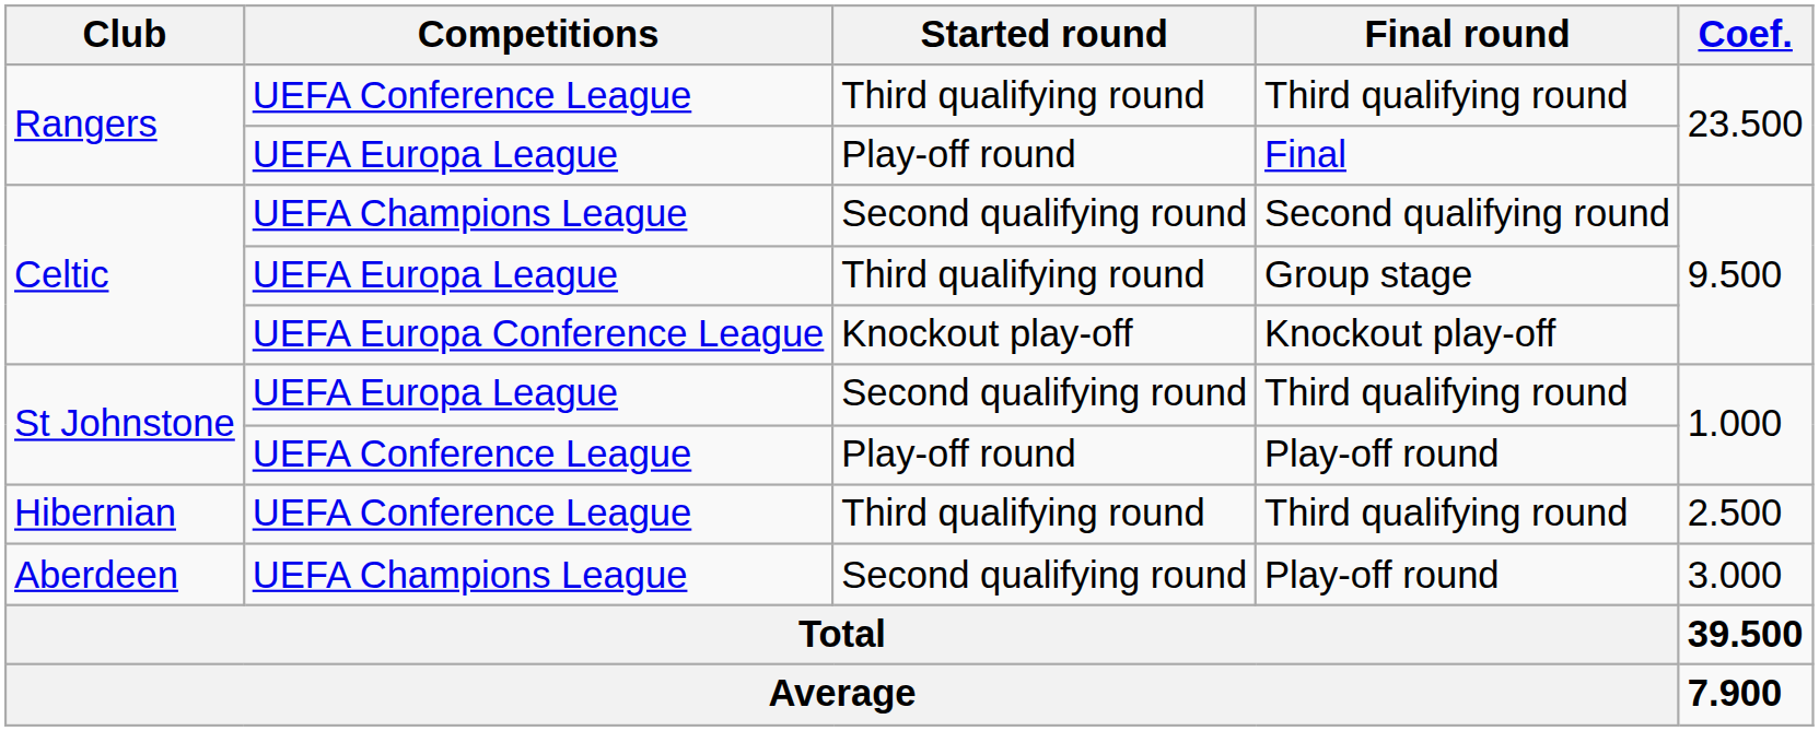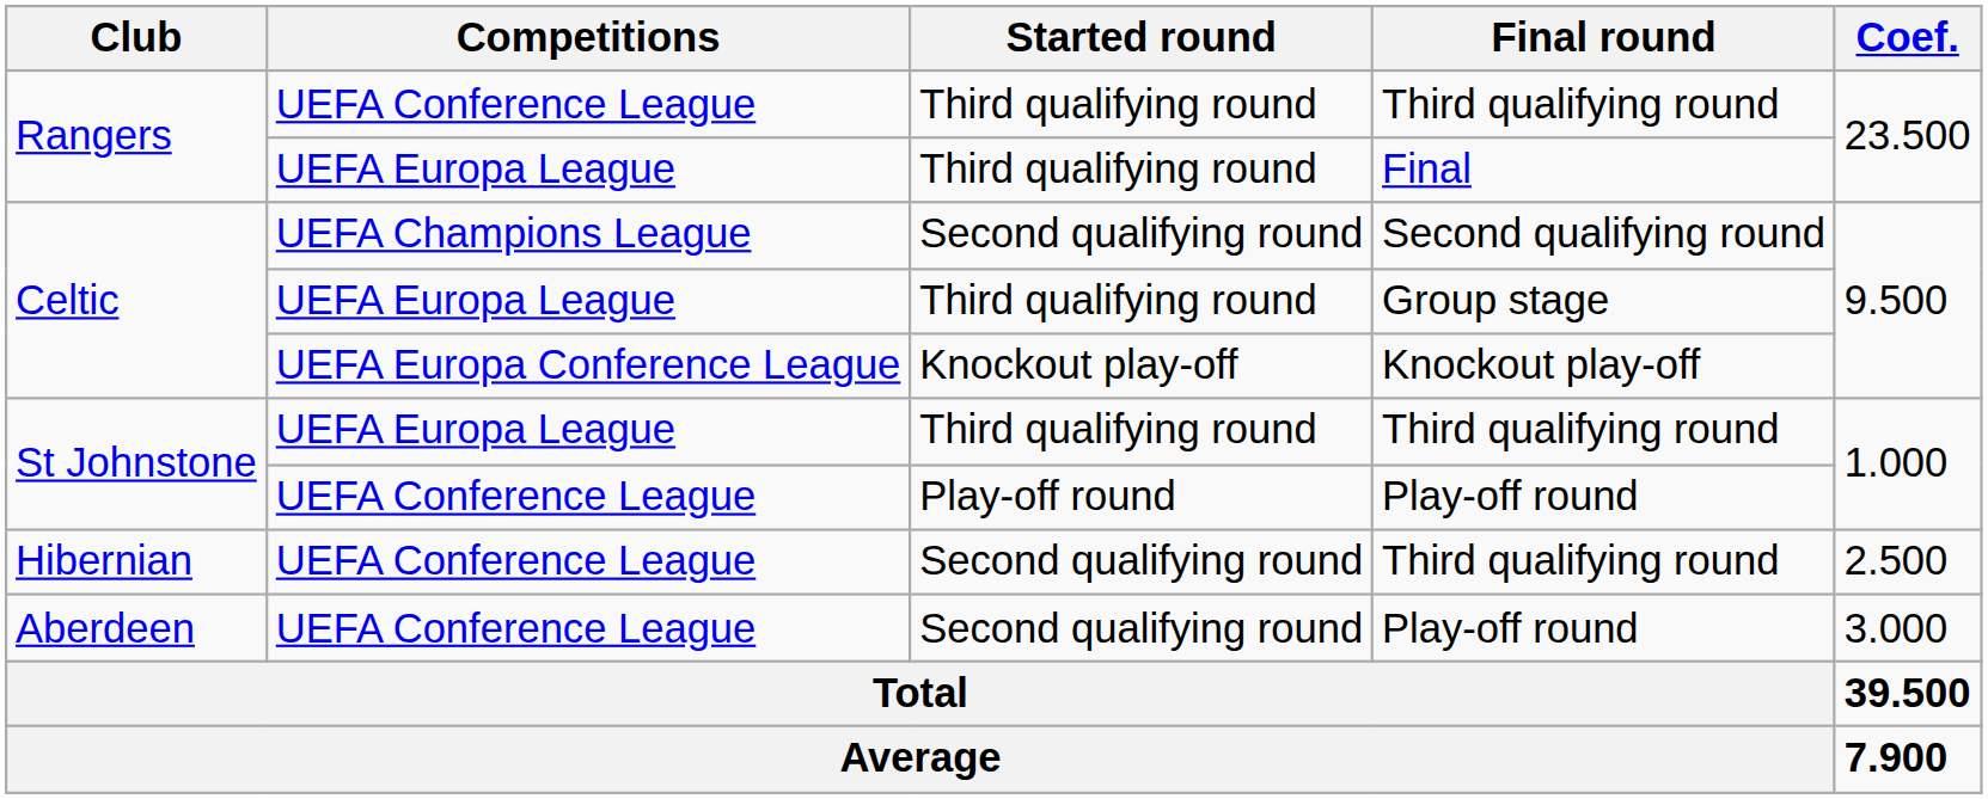 <table class="wikitable">
 <tr>
 <th>Club</th>
 <th>Competitions</th>
 <th>Started round</th>
 <th>Final round</th>
 <th><a href='#'>Coef.</a></th>
 </tr>
 <tr>
 <td rowspan=2><a href='#'>Rangers</a></td>
 <td><a href='#'>UEFA Conference League</a></td>
 <td>Third qualifying round</td>
 <td>Third qualifying round</td>
 <td rowspan=2>23.500</td>
 </tr>
 <tr>
 <td><a href='#'>UEFA Europa League</a></td>
-<td>Play-off round</td>
+<td>Third qualifying round</td>
 <td><a href='#'>Final</a></td>
 </tr>
 <tr>
 <td rowspan=3><a href='#'>Celtic</a></td>
 <td><a href='#'>UEFA Champions League</a></td>
 <td>Second qualifying round</td>
 <td>Second qualifying round</td>
 <td rowspan=3>9.500</td>
 </tr>
 <tr>
 <td><a href='#'>UEFA Europa League</a></td>
 <td>Third qualifying round</td>
 <td>Group stage</td>
 </tr>
 <tr>
 <td><a href='#'>UEFA Europa Conference League</a></td>
 <td>Knockout play-off</td>
 <td>Knockout play-off</td>
 </tr>
 <tr>
 <td rowspan=2><a href='#'>St Johnstone</a></td>
 <td><a href='#'>UEFA Europa League</a></td>
-<td>Second qualifying round</td>
+<td>Third qualifying round</td>
 <td>Third qualifying round</td>
 <td rowspan=2>1.000</td>
 </tr>
 <tr>
 <td><a href='#'>UEFA Conference League</a></td>
 <td>Play-off round</td>
 <td>Play-off round</td>
 </tr>
 <tr>
 <td><a href='#'>Hibernian</a></td>
 <td><a href='#'>UEFA Conference League</a></td>
-<td>Third qualifying round</td>
+<td>Second qualifying round</td>
 <td>Third qualifying round</td>
 <td>2.500</td>
 </tr>
 <tr>
 <td><a href='#'>Aberdeen</a></td>
-<td><a href='#'>UEFA Champions League</a></td>
+<td><a href='#'>UEFA Conference League</a></td>
 <td>Second qualifying round</td>
 <td>Play-off round</td>
 <td>3.000</td>
 </tr>
 <tr>
 <th colspan="4">Total</th>
 <td><strong>39.500</strong></td>
 </tr>
 <tr>
 <th colspan="4">Average</th>
 <td><strong>7.900</strong></td>
 </tr>
 </table>
